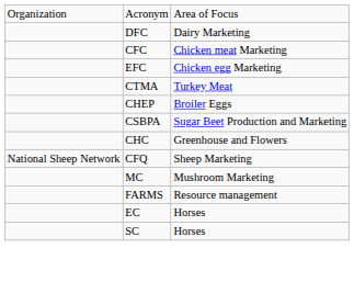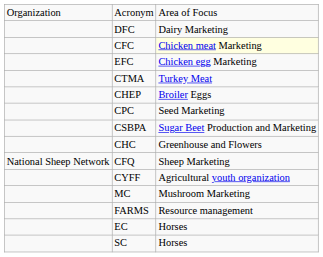 <table class="wikitable" border="1">
 <tr>
 <td>Organization</td>
 <td>Acronym</td>
 <td>Area of Focus</td>
 </tr>
 <tr>
 <td></td>
 <td>DFC</td>
 <td>Dairy Marketing</td>
 </tr>
 <tr>
 <td></td>
 <td>CFC</td>
-<td><a href='#'>Chicken meat</a> Marketing</td>
+<td style="background: lightyellow;"><a href='#'>Chicken meat</a> Marketing</td>
 </tr>
 <tr>
 <td></td>
 <td>EFC</td>
 <td><a href='#'>Chicken egg</a> Marketing</td>
 </tr>
 <tr>
 <td></td>
 <td>CTMA</td>
 <td><a href='#'>Turkey Meat</a></td>
 </tr>
 <tr>
 <td></td>
 <td>CHEP</td>
 <td><a href='#'>Broiler</a> Eggs</td>
 </tr>
 <tr>
 <td></td>
+<td>CPC</td>
+<td>Seed Marketing</td>
+</tr>
+<tr>
+<td></td>
 <td>CSBPA</td>
 <td><a href='#'>Sugar Beet</a> Production and Marketing</td>
 </tr>
 <tr>
 <td></td>
 <td>CHC</td>
 <td>Greenhouse and Flowers</td>
 </tr>
 <tr>
 <td>National Sheep Network</td>
 <td>CFQ</td>
 <td>Sheep Marketing</td>
+</tr>
+<tr>
+<td></td>
+<td>CYFF</td>
+<td>Agricultural <a href='#'>youth organization</a></td>
 </tr>
 <tr>
 <td></td>
 <td>MC</td>
 <td>Mushroom Marketing</td>
 </tr>
 <tr>
 <td></td>
 <td>FARMS</td>
 <td>Resource management</td>
 </tr>
 <tr>
 <td></td>
 <td>EC</td>
 <td>Horses</td>
 </tr>
 <tr>
 <td></td>
 <td>SC</td>
 <td>Horses</td>
 </tr>
 </table>
